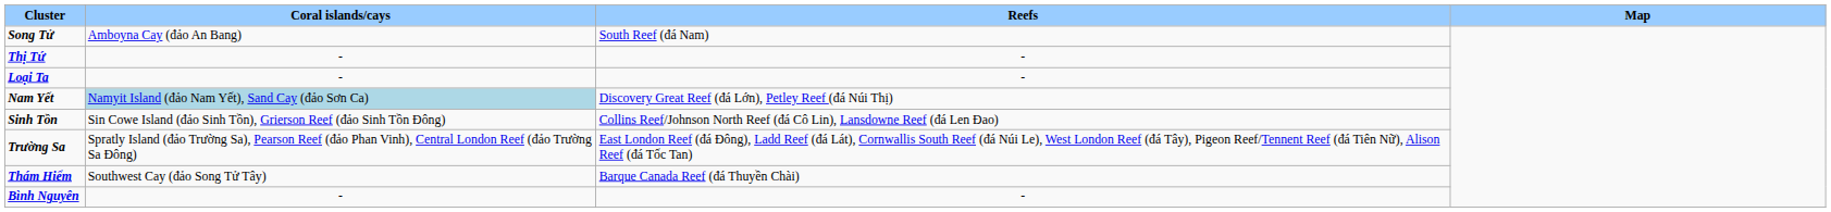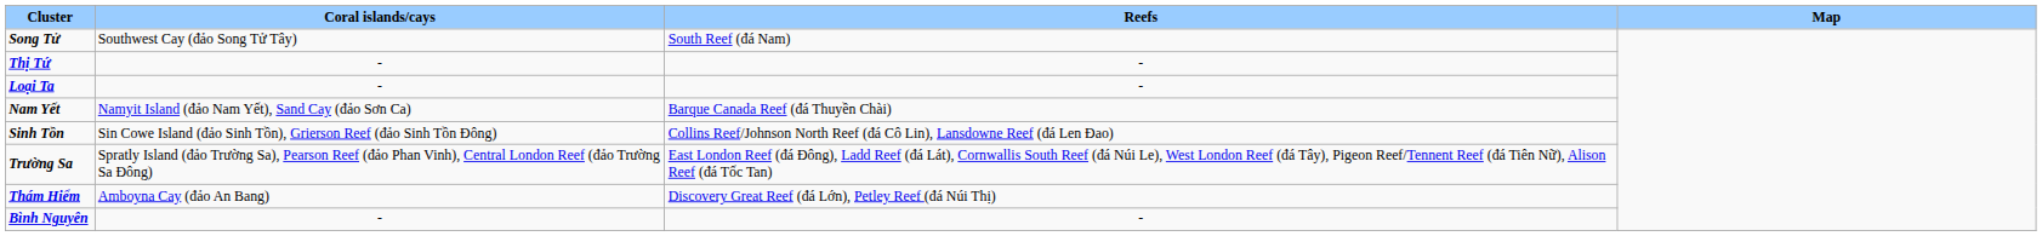 <table class="wikitable" style="font-size:87%;" align=center>
 <tr>
 <th style="background:#99CCFF;" width="80px">Cluster</th>
 <th style="background:#99CCFF;">Coral islands/cays</th>
 <th style="background:#99CCFF;">Reefs</th>
 <th style="background:#99CCFF;">Map</th>
 </tr>
 <tr>
 <td><strong><em>Song Tử </em></strong></td>
-<td><a href='#'>Amboyna Cay</a> (đảo An Bang)</td>
+<td>Southwest Cay (đảo Song Tử Tây)</td>
 <td><a href='#'>South Reef</a> (đá Nam)</td>
 <td rowspan=8 width=400px><div></div></td>
 </tr>
 <tr>
 <td><strong><em><a href='#'>Thị Tứ</a></em></strong></td>
 <td style="text-align: center">-</td>
 <td style="text-align: center">-</td>
 </tr>
 <tr>
 <td><strong><em><a href='#'>Loại Ta</a></em></strong></td>
 <td style="text-align: center">-</td>
 <td style="text-align: center">-</td>
 </tr>
 <tr>
 <td><strong><em>Nam Yết</em></strong></td>
-<td style="background: lightblue;"><a href='#'>Namyit Island</a> (đảo Nam Yết), <a href='#'>Sand Cay</a> (đảo Sơn Ca)</td>
-<td><a href='#'>Discovery Great Reef</a> (đá Lớn), <a href='#'>Petley Reef </a>(đá Núi Thị)</td>
+<td><a href='#'>Namyit Island</a> (đảo Nam Yết), <a href='#'>Sand Cay</a> (đảo Sơn Ca)</td>
+<td><a href='#'>Barque Canada Reef</a> (đá Thuyền Chài)</td>
 </tr>
 <tr>
 <td><strong><em>Sinh Tồn</em></strong></td>
 <td>Sin Cowe Island (đảo Sinh Tồn), <a href='#'>Grierson Reef</a> (đảo Sinh Tồn Đông)</td>
 <td><a href='#'>Collins Reef</a>/Johnson North Reef (đá Cô Lin), <a href='#'>Lansdowne Reef</a> (đá Len Đao)</td>
 </tr>
 <tr>
 <td><strong><em>Trường Sa</em></strong></td>
 <td>Spratly Island (đảo Trường Sa), <a href='#'>Pearson Reef</a> (đảo Phan Vinh), <a href='#'>Central London Reef</a> (đảo Trường Sa Đông)</td>
 <td><a href='#'>East London Reef</a> (đá Đông), <a href='#'>Ladd Reef</a> (đá Lát), <a href='#'>Cornwallis South Reef</a> (đá Núi Le), <a href='#'>West London Reef</a> (đá Tây), Pigeon Reef/<a href='#'>Tennent Reef</a> (đá Tiên Nữ), <a href='#'>Alison Reef</a> (đá Tốc Tan)</td>
 </tr>
 <tr>
 <td><strong><em><a href='#'>Thám Hiểm</a></em></strong></td>
-<td>Southwest Cay (đảo Song Tử Tây)</td>
-<td><a href='#'>Barque Canada Reef</a> (đá Thuyền Chài)</td>
+<td><a href='#'>Amboyna Cay</a> (đảo An Bang)</td>
+<td><a href='#'>Discovery Great Reef</a> (đá Lớn), <a href='#'>Petley Reef </a>(đá Núi Thị)</td>
 </tr>
 <tr>
 <td><strong><em><a href='#'>Bình Nguyên</a></em></strong></td>
 <td style="text-align: center">-</td>
 <td style="text-align: center">-</td>
 </tr>
 </table>
